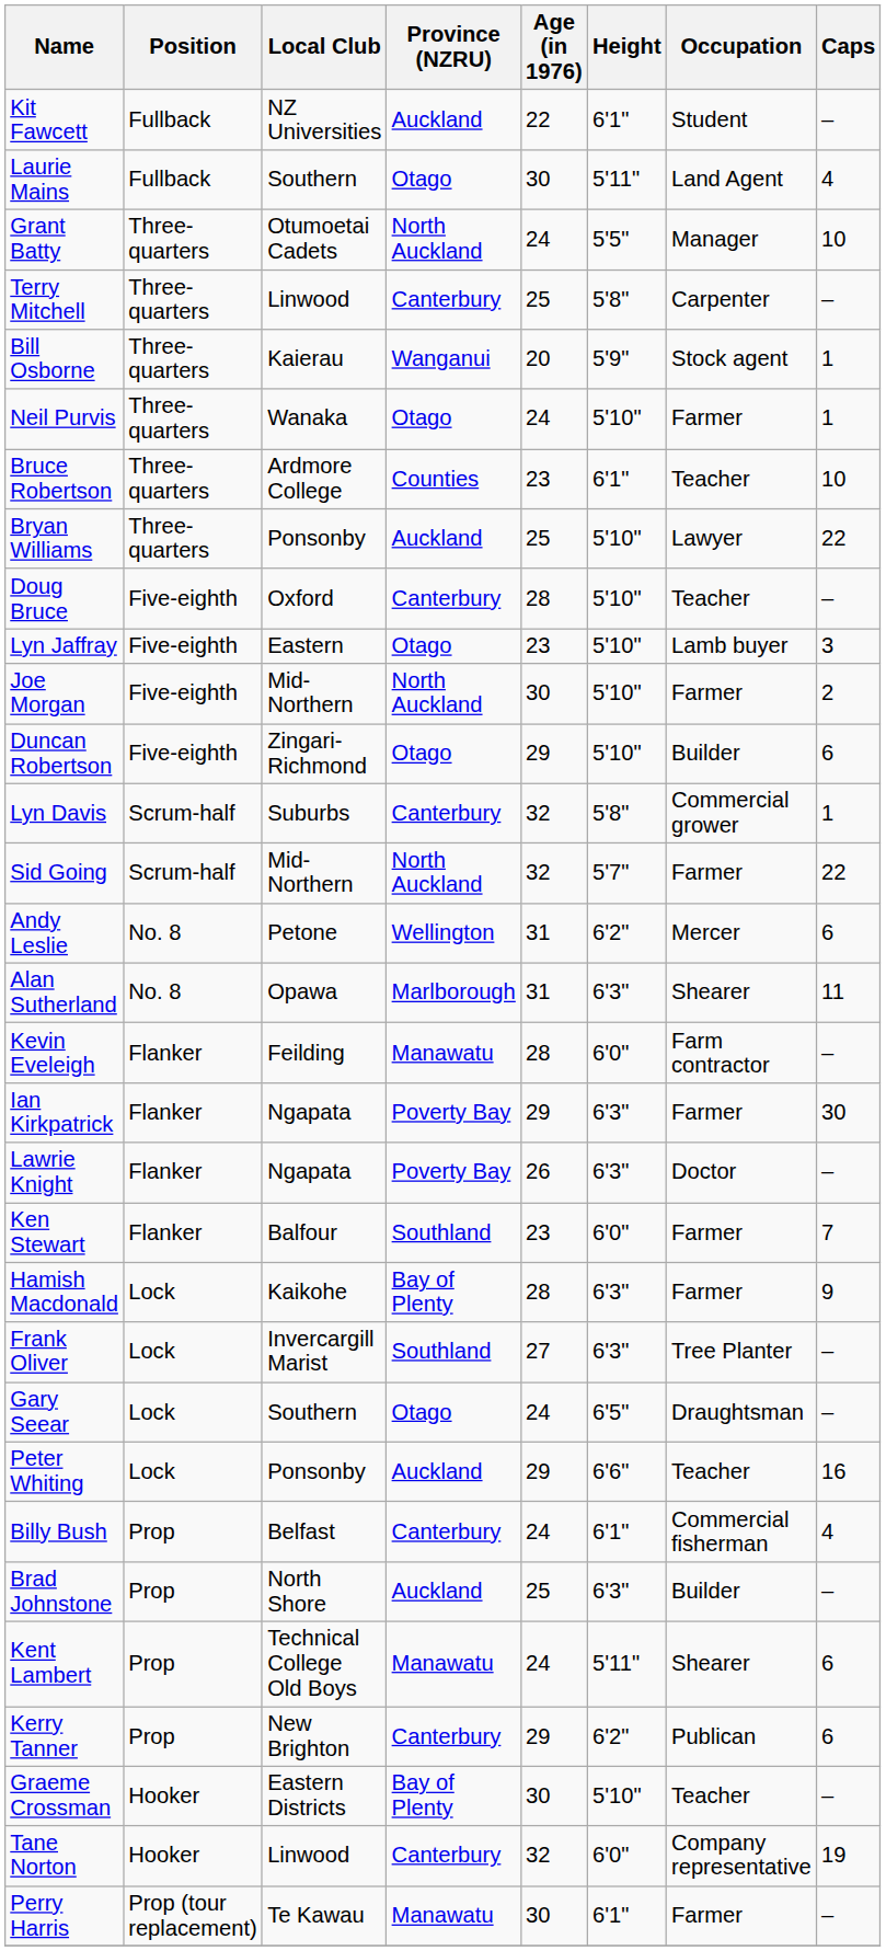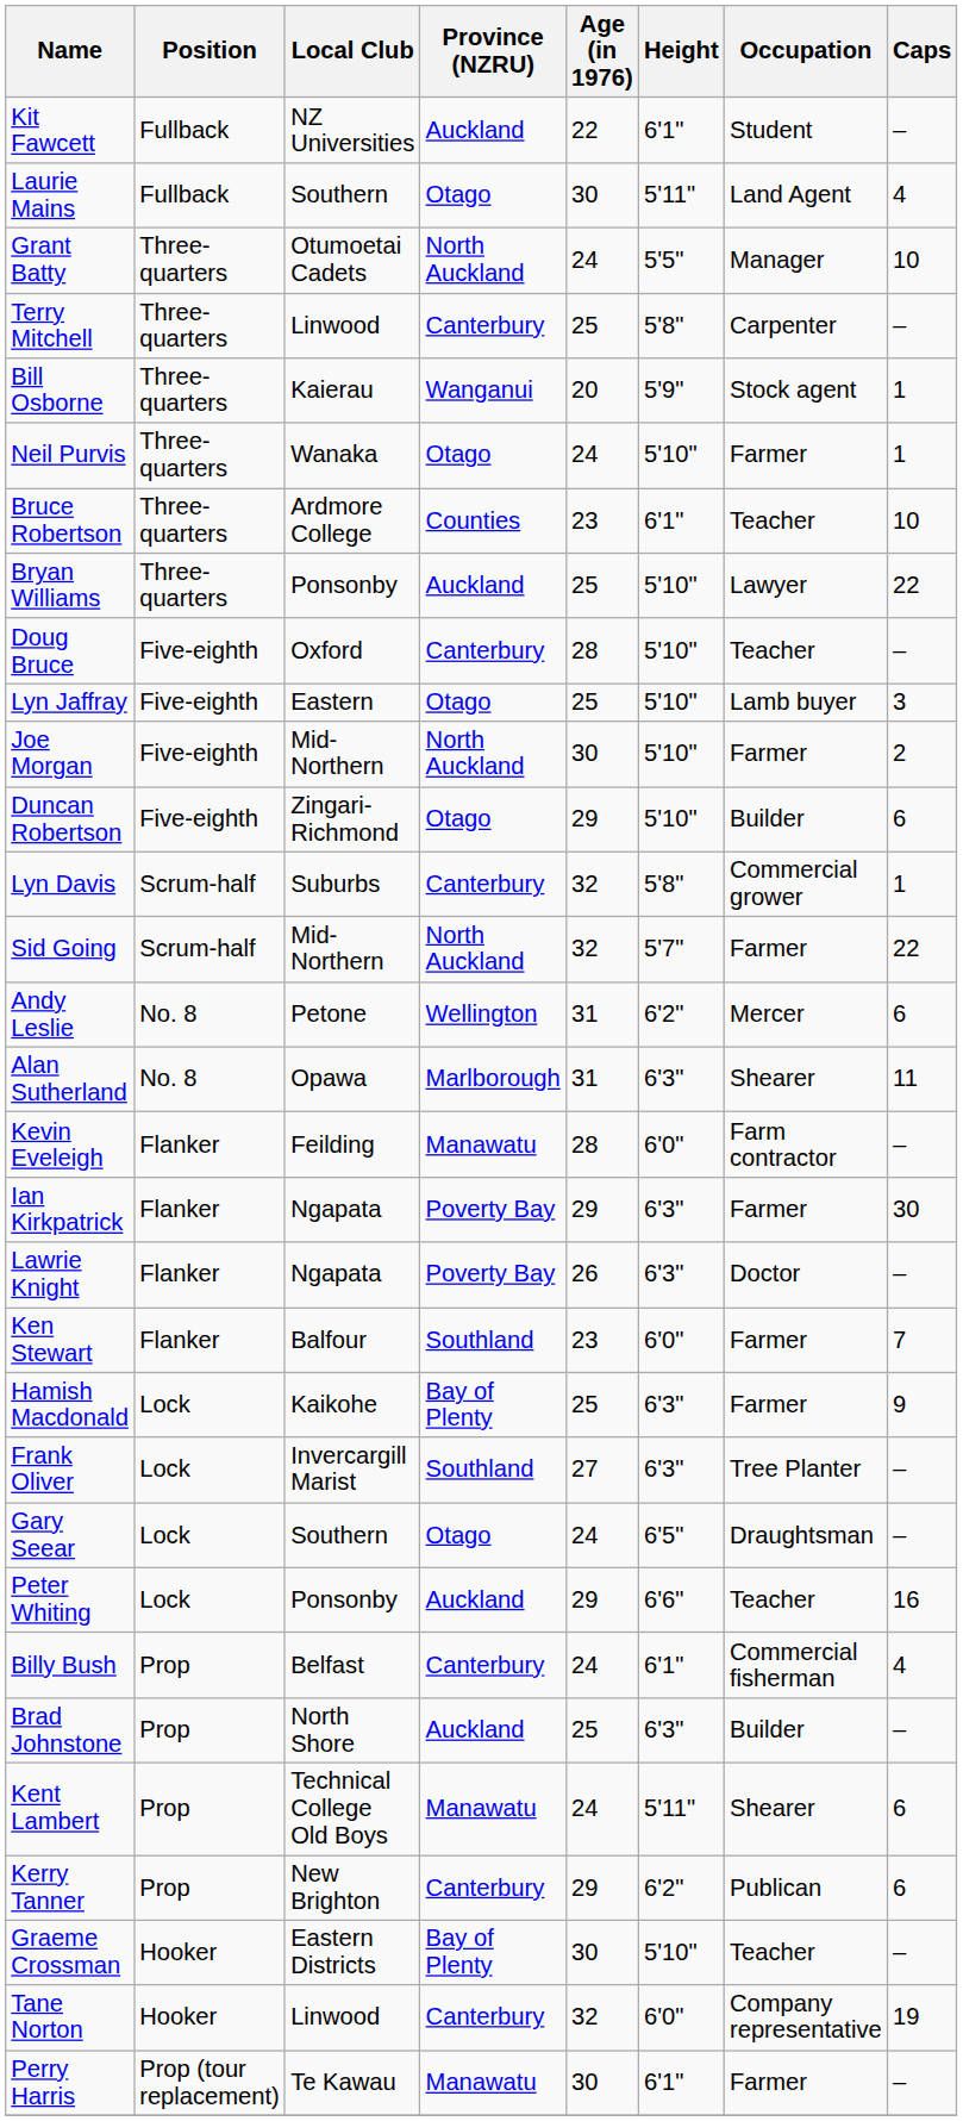 <table class=wikitable>
 <tr>
 <th>Name</th>
 <th>Position</th>
 <th>Local Club</th>
 <th>Province (NZRU)</th>
 <th>Age (in 1976)</th>
 <th>Height</th>
 <th>Occupation</th>
 <th>Caps</th>
 </tr>
 <tr>
 <td><a href='#'>Kit Fawcett</a></td>
 <td>Fullback</td>
 <td>NZ Universities</td>
 <td><a href='#'>Auckland</a></td>
 <td>22</td>
 <td>6'1"</td>
 <td>Student</td>
 <td>–</td>
 </tr>
 <tr>
 <td><a href='#'>Laurie Mains</a></td>
 <td>Fullback</td>
 <td>Southern</td>
 <td><a href='#'>Otago</a></td>
 <td>30</td>
 <td>5'11"</td>
 <td>Land Agent</td>
 <td>4</td>
 </tr>
 <tr>
 <td><a href='#'>Grant Batty</a></td>
 <td>Three-quarters</td>
 <td>Otumoetai Cadets</td>
 <td><a href='#'>North Auckland</a></td>
 <td>24</td>
 <td>5'5"</td>
 <td>Manager</td>
 <td>10</td>
 </tr>
 <tr>
 <td><a href='#'>Terry Mitchell</a></td>
 <td>Three-quarters</td>
 <td>Linwood</td>
 <td><a href='#'>Canterbury</a></td>
 <td>25</td>
 <td>5'8"</td>
 <td>Carpenter</td>
 <td>–</td>
 </tr>
 <tr>
 <td><a href='#'>Bill Osborne</a></td>
 <td>Three-quarters</td>
 <td>Kaierau</td>
 <td><a href='#'>Wanganui</a></td>
 <td>20</td>
 <td>5'9"</td>
 <td>Stock agent</td>
 <td>1</td>
 </tr>
 <tr>
 <td><a href='#'>Neil Purvis</a></td>
 <td>Three-quarters</td>
 <td>Wanaka</td>
 <td><a href='#'>Otago</a></td>
 <td>24</td>
 <td>5'10"</td>
 <td>Farmer</td>
 <td>1</td>
 </tr>
 <tr>
 <td><a href='#'>Bruce Robertson</a></td>
 <td>Three-quarters</td>
 <td>Ardmore College</td>
 <td><a href='#'>Counties</a></td>
 <td>23</td>
 <td>6'1"</td>
 <td>Teacher</td>
 <td>10</td>
 </tr>
 <tr>
 <td><a href='#'>Bryan Williams</a></td>
 <td>Three-quarters</td>
 <td>Ponsonby</td>
 <td><a href='#'>Auckland</a></td>
 <td>25</td>
 <td>5'10"</td>
 <td>Lawyer</td>
 <td>22</td>
 </tr>
 <tr>
 <td><a href='#'>Doug Bruce</a></td>
 <td>Five-eighth</td>
 <td>Oxford</td>
 <td><a href='#'>Canterbury</a></td>
 <td>28</td>
 <td>5'10"</td>
 <td>Teacher</td>
 <td>–</td>
 </tr>
 <tr>
 <td><a href='#'>Lyn Jaffray</a></td>
 <td>Five-eighth</td>
 <td>Eastern</td>
 <td><a href='#'>Otago</a></td>
-<td>23</td>
+<td>25</td>
 <td>5'10"</td>
 <td>Lamb buyer</td>
 <td>3</td>
 </tr>
 <tr>
 <td><a href='#'>Joe Morgan</a></td>
 <td>Five-eighth</td>
 <td>Mid-Northern</td>
 <td><a href='#'>North Auckland</a></td>
 <td>30</td>
 <td>5'10"</td>
 <td>Farmer</td>
 <td>2</td>
 </tr>
 <tr>
 <td><a href='#'>Duncan Robertson</a></td>
 <td>Five-eighth</td>
 <td>Zingari-Richmond</td>
 <td><a href='#'>Otago</a></td>
 <td>29</td>
 <td>5'10"</td>
 <td>Builder</td>
 <td>6</td>
 </tr>
 <tr>
 <td><a href='#'>Lyn Davis</a></td>
 <td>Scrum-half</td>
 <td>Suburbs</td>
 <td><a href='#'>Canterbury</a></td>
 <td>32</td>
 <td>5'8"</td>
 <td>Commercial grower</td>
 <td>1</td>
 </tr>
 <tr>
 <td><a href='#'>Sid Going</a></td>
 <td>Scrum-half</td>
 <td>Mid-Northern</td>
 <td><a href='#'>North Auckland</a></td>
 <td>32</td>
 <td>5'7"</td>
 <td>Farmer</td>
 <td>22</td>
 </tr>
 <tr>
 <td><a href='#'>Andy Leslie</a></td>
 <td>No. 8</td>
 <td>Petone</td>
 <td><a href='#'>Wellington</a></td>
 <td>31</td>
 <td>6'2"</td>
 <td>Mercer</td>
 <td>6</td>
 </tr>
 <tr>
 <td><a href='#'>Alan Sutherland</a></td>
 <td>No. 8</td>
 <td>Opawa</td>
 <td><a href='#'>Marlborough</a></td>
 <td>31</td>
 <td>6'3"</td>
 <td>Shearer</td>
 <td>11</td>
 </tr>
 <tr>
 <td><a href='#'>Kevin Eveleigh</a></td>
 <td>Flanker</td>
 <td>Feilding</td>
 <td><a href='#'>Manawatu</a></td>
 <td>28</td>
 <td>6'0"</td>
 <td>Farm contractor</td>
 <td>–</td>
 </tr>
 <tr>
 <td><a href='#'>Ian Kirkpatrick</a></td>
 <td>Flanker</td>
 <td>Ngapata</td>
 <td><a href='#'>Poverty Bay</a></td>
 <td>29</td>
 <td>6'3"</td>
 <td>Farmer</td>
 <td>30</td>
 </tr>
 <tr>
 <td><a href='#'>Lawrie Knight</a></td>
 <td>Flanker</td>
 <td>Ngapata</td>
 <td><a href='#'>Poverty Bay</a></td>
 <td>26</td>
 <td>6'3"</td>
 <td>Doctor</td>
 <td>–</td>
 </tr>
 <tr>
 <td><a href='#'>Ken Stewart</a></td>
 <td>Flanker</td>
 <td>Balfour</td>
 <td><a href='#'>Southland</a></td>
 <td>23</td>
 <td>6'0"</td>
 <td>Farmer</td>
 <td>7</td>
 </tr>
 <tr>
 <td><a href='#'>Hamish Macdonald</a></td>
 <td>Lock</td>
 <td>Kaikohe</td>
 <td><a href='#'>Bay of Plenty</a></td>
-<td>28</td>
+<td>25</td>
 <td>6'3"</td>
 <td>Farmer</td>
 <td>9</td>
 </tr>
 <tr>
 <td><a href='#'>Frank Oliver</a></td>
 <td>Lock</td>
 <td>Invercargill Marist</td>
 <td><a href='#'>Southland</a></td>
 <td>27</td>
 <td>6'3"</td>
 <td>Tree Planter</td>
 <td>–</td>
 </tr>
 <tr>
 <td><a href='#'>Gary Seear</a></td>
 <td>Lock</td>
 <td>Southern</td>
 <td><a href='#'>Otago</a></td>
 <td>24</td>
 <td>6'5"</td>
 <td>Draughtsman</td>
 <td>–</td>
 </tr>
 <tr>
 <td><a href='#'>Peter Whiting</a></td>
 <td>Lock</td>
 <td>Ponsonby</td>
 <td><a href='#'>Auckland</a></td>
 <td>29</td>
 <td>6'6"</td>
 <td>Teacher</td>
 <td>16</td>
 </tr>
 <tr>
 <td><a href='#'>Billy Bush</a></td>
 <td>Prop</td>
 <td>Belfast</td>
 <td><a href='#'>Canterbury</a></td>
 <td>24</td>
 <td>6'1"</td>
 <td>Commercial fisherman</td>
 <td>4</td>
 </tr>
 <tr>
 <td><a href='#'>Brad Johnstone</a></td>
 <td>Prop</td>
 <td>North Shore</td>
 <td><a href='#'>Auckland</a></td>
 <td>25</td>
 <td>6'3"</td>
 <td>Builder</td>
 <td>–</td>
 </tr>
 <tr>
 <td><a href='#'>Kent Lambert</a></td>
 <td>Prop</td>
 <td>Technical College Old Boys</td>
 <td><a href='#'>Manawatu</a></td>
 <td>24</td>
 <td>5'11"</td>
 <td>Shearer</td>
 <td>6</td>
 </tr>
 <tr>
 <td><a href='#'>Kerry Tanner</a></td>
 <td>Prop</td>
 <td>New Brighton</td>
 <td><a href='#'>Canterbury</a></td>
 <td>29</td>
 <td>6'2"</td>
 <td>Publican</td>
 <td>6</td>
 </tr>
 <tr>
 <td><a href='#'>Graeme Crossman</a></td>
 <td>Hooker</td>
 <td>Eastern Districts</td>
 <td><a href='#'>Bay of Plenty</a></td>
 <td>30</td>
 <td>5'10"</td>
 <td>Teacher</td>
 <td>–</td>
 </tr>
 <tr>
 <td><a href='#'>Tane Norton</a></td>
 <td>Hooker</td>
 <td>Linwood</td>
 <td><a href='#'>Canterbury</a></td>
 <td>32</td>
 <td>6'0"</td>
 <td>Company representative</td>
 <td>19</td>
 </tr>
 <tr>
 <td><a href='#'>Perry Harris</a></td>
 <td>Prop (tour replacement)</td>
 <td>Te Kawau</td>
 <td><a href='#'>Manawatu</a></td>
 <td>30</td>
 <td>6'1"</td>
 <td>Farmer</td>
 <td>–</td>
 </tr>
 <tr>
 </tr>
 </table>
